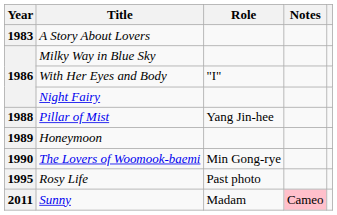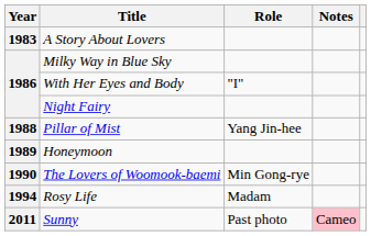 <table class="wikitable plainrowheaders sortable">
 <tr>
 <th scope="col">Year</th>
 <th scope="col">Title</th>
 <th scope="col">Role</th>
 <th scope="col">Notes</th>
 <th scope="col" class="unsortable"></th>
 </tr>
 <tr>
 <th scope="row">1983</th>
 <td><em>A Story About Lovers</em></td>
 <td></td>
 <td></td>
 <td style="text-align:center"></td>
 </tr>
 <tr>
 <th scope="row" rowspan="3">1986</th>
 <td><em>Milky Way in Blue Sky</em></td>
 <td></td>
 <td></td>
 <td style="text-align:center"></td>
 </tr>
 <tr>
 <td><em>With Her Eyes and Body</em></td>
 <td>"I"</td>
 <td></td>
 <td style="text-align:center"></td>
 </tr>
 <tr>
 <td><em><a href='#'>Night Fairy</a></em></td>
 <td></td>
 <td></td>
 <td style="text-align:center"></td>
 </tr>
 <tr>
 <th scope="row">1988</th>
 <td><em><a href='#'>Pillar of Mist</a></em></td>
 <td>Yang Jin-hee</td>
 <td></td>
 <td style="text-align:center"></td>
 </tr>
 <tr>
 <th scope="row">1989</th>
 <td><em>Honeymoon</em></td>
 <td></td>
 <td></td>
 <td style="text-align:center"></td>
 </tr>
 <tr>
 <th scope="row">1990</th>
 <td><em><a href='#'>The Lovers of Woomook-baemi</a></em></td>
 <td>Min Gong-rye</td>
 <td></td>
 <td style="text-align:center"></td>
 </tr>
 <tr>
-<th scope="row">1995</th>
+<th scope="row">1994</th>
 <td><em>Rosy Life</em> </td>
-<td>Past photo</td>
+<td>Madam</td>
 <td></td>
 <td style="text-align:center"></td>
 </tr>
 <tr>
 <th scope="row">2011</th>
 <td><em><a href='#'>Sunny</a></em></td>
-<td>Madam</td>
+<td>Past photo</td>
 <td style="background: pink;">Cameo</td>
 <td style="text-align:center"></td>
 </tr>
 </table>
